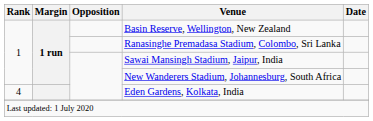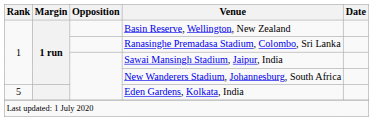 <table class="wikitable sortable">
 <tr>
 <th scope=col>Rank</th>
 <th scope=col>Margin</th>
 <th scope=col>Opposition</th>
 <th scope=col>Venue</th>
 <th scope=col>Date</th>
 </tr>
 <tr>
 <td align=center rowspan=4>1</td>
 <th scope=row style=text-align:center; rowspan=4>1 run</th>
 <td></td>
 <td><a href='#'>Basin Reserve</a>, <a href='#'>Wellington</a>, New Zealand</td>
 <td></td>
 </tr>
 <tr>
 <td></td>
 <td><a href='#'>Ranasinghe Premadasa Stadium</a>, <a href='#'>Colombo</a>, Sri Lanka</td>
 <td></td>
 </tr>
 <tr>
 <td rowspan=3></td>
 <td><a href='#'>Sawai Mansingh Stadium</a>, <a href='#'>Jaipur</a>, India</td>
 <td></td>
 </tr>
 <tr>
 <td><a href='#'>New Wanderers Stadium</a>, <a href='#'>Johannesburg</a>, South Africa</td>
 <td></td>
 </tr>
 <tr>
-<td align=center>4</td>
+<td align=center>5</td>
 <th scope=row style=text-align:center;></th>
 <td><a href='#'>Eden Gardens</a>, <a href='#'>Kolkata</a>, India</td>
 <td></td>
 </tr>
 <tr>
 </tr>
 <tr class=sortbottom>
 <td colspan=5><small>Last updated: 1 July 2020</small></td>
 </tr>
 </table>
